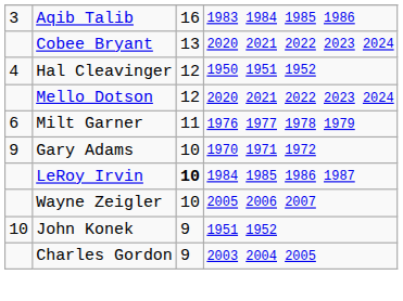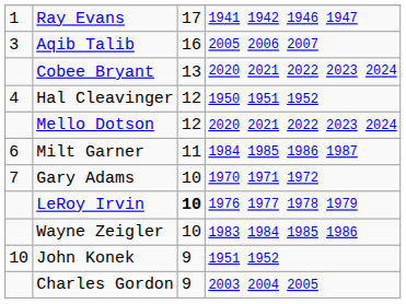 <table class="wikitable">
 <tr>
+</tr>
+<tr>
+<td>1</td>
+<td><a href='#'>Ray Evans</a></td>
+<td>17</td>
+<td style="font-size:80%;"><a href='#'>1941</a> <a href='#'>1942</a> <a href='#'>1946</a> <a href='#'>1947</a></td>
 </tr>
 <tr>
 <td>3</td>
 <td><a href='#'>Aqib Talib</a></td>
 <td>16</td>
-<td style="font-size:80%;"><a href='#'>1983</a> <a href='#'>1984</a> <a href='#'>1985</a> <a href='#'>1986</a></td>
+<td style="font-size:80%;"><a href='#'>2005</a> <a href='#'>2006</a> <a href='#'>2007</a></td>
 </tr>
 <tr>
 <td></td>
 <td><a href='#'>Cobee Bryant</a></td>
 <td>13</td>
 <td style="font-size:80%;"><a href='#'>2020</a> <a href='#'>2021</a> <a href='#'>2022</a> <a href='#'>2023</a> <a href='#'>2024</a></td>
 </tr>
 <tr>
 <td>4</td>
 <td>Hal Cleavinger</td>
 <td>12</td>
 <td style="font-size:80%;"><a href='#'>1950</a> <a href='#'>1951</a> <a href='#'>1952</a></td>
 </tr>
 <tr>
 <td></td>
 <td><a href='#'>Mello Dotson</a></td>
 <td>12</td>
 <td style="font-size:80%;"><a href='#'>2020</a> <a href='#'>2021</a> <a href='#'>2022</a> <a href='#'>2023</a> <a href='#'>2024</a></td>
 </tr>
 <tr>
 <td>6</td>
 <td>Milt Garner</td>
 <td>11</td>
-<td style="font-size:80%;"><a href='#'>1976</a> <a href='#'>1977</a> <a href='#'>1978</a> <a href='#'>1979</a></td>
+<td style="font-size:80%;"><a href='#'>1984</a> <a href='#'>1985</a> <a href='#'>1986</a> <a href='#'>1987</a></td>
 </tr>
 <tr>
-<td>9</td>
+<td>7</td>
 <td>Gary Adams</td>
 <td>10</td>
 <td style="font-size:80%;"><a href='#'>1970</a> <a href='#'>1971</a> <a href='#'>1972</a></td>
 </tr>
 <tr>
 <td></td>
 <td><a href='#'>LeRoy Irvin</a></td>
 <td><strong>10</strong></td>
-<td style="font-size:80%;"><a href='#'>1984</a> <a href='#'>1985</a> <a href='#'>1986</a> <a href='#'>1987</a></td>
+<td style="font-size:80%;"><a href='#'>1976</a> <a href='#'>1977</a> <a href='#'>1978</a> <a href='#'>1979</a></td>
 </tr>
 <tr>
 <td></td>
 <td>Wayne Zeigler</td>
 <td>10</td>
-<td style="font-size:80%;"><a href='#'>2005</a> <a href='#'>2006</a> <a href='#'>2007</a></td>
+<td style="font-size:80%;"><a href='#'>1983</a> <a href='#'>1984</a> <a href='#'>1985</a> <a href='#'>1986</a></td>
 </tr>
 <tr>
 <td>10</td>
 <td>John Konek</td>
 <td>9</td>
 <td style="font-size:80%;"><a href='#'>1951</a> <a href='#'>1952</a></td>
 </tr>
 <tr>
 <td></td>
 <td>Charles Gordon</td>
 <td>9</td>
 <td style="font-size:80%;"><a href='#'>2003</a> <a href='#'>2004</a> <a href='#'>2005</a></td>
 </tr>
 </table>
